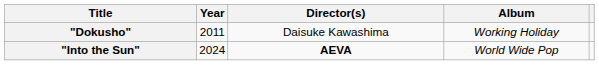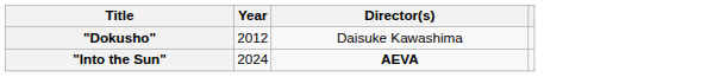 <table class="wikitable plainrowheaders" style="text-align:center;">
 <tr>
 <th scope="col" style="width:16em;">Title</th>
 <th scope="col">Year</th>
 <th scope="col" style="width:18em;">Director(s)</th>
-<th scope="col" style="width:12em;">Album</th>
 <th scope="col"></th>
 </tr>
 <tr>
 <th scope="row">"Dokusho"<br></th>
-<td>2011</td>
+<td>2012</td>
 <td>Daisuke Kawashima</td>
-<td><em>Working Holiday</em></td>
 <td></td>
 </tr>
 <tr>
 <th scope="row">"Into the Sun"<br></th>
 <td>2024</td>
 <td><strong>AEVA</strong></td>
-<td><em>World Wide Pop</em></td>
 <td></td>
 </tr>
 </table>
